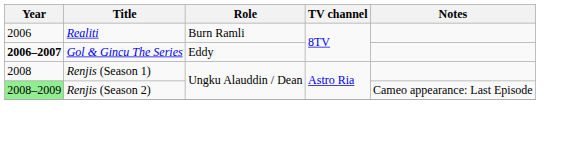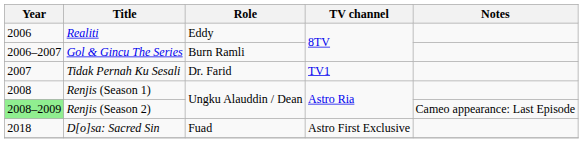 <table class="wikitable">
 <tr>
 <th>Year</th>
 <th>Title</th>
 <th>Role</th>
 <th>TV channel</th>
 <th>Notes</th>
 </tr>
 <tr>
 <td>2006</td>
 <td><em><a href='#'>Realiti</a></em></td>
-<td>Burn Ramli</td>
+<td>Eddy</td>
 <td rowspan="2"><a href='#'>8TV</a></td>
 <td></td>
 </tr>
 <tr>
-<td><strong>2006–2007</strong></td>
+<td>2006–2007</td>
 <td><em><a href='#'>Gol & Gincu The Series</a></em></td>
-<td>Eddy</td>
+<td>Burn Ramli</td>
+<td></td>
+</tr>
+<tr>
+<td>2007</td>
+<td><em>Tidak Pernah Ku Sesali</em></td>
+<td>Dr. Farid</td>
+<td><a href='#'>TV1</a></td>
 <td></td>
 </tr>
 <tr>
 <td>2008</td>
 <td><em>Renjis</em> (Season 1)</td>
 <td rowspan="2">Ungku Alauddin / Dean</td>
 <td rowspan="2"><a href='#'>Astro Ria</a></td>
 <td></td>
 </tr>
 <tr>
 <td style="background: lightgreen;">2008–2009</td>
 <td><em>Renjis</em> (Season 2)</td>
 <td>Cameo appearance: Last Episode</td>
 </tr>
 <tr>
+<td>2018</td>
+<td><em>D[o]sa: Sacred Sin</em></td>
+<td>Fuad</td>
+<td>Astro First Exclusive</td>
+<td></td>
+</tr>
+<tr>
 </tr>
 </table>
